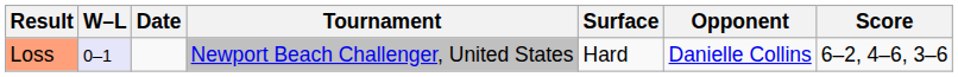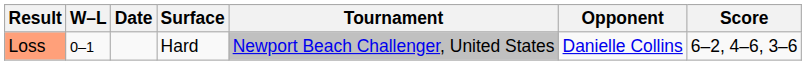 <table class="sortable wikitable">
 <tr>
 <th>Result</th>
 <th class="unsortable">W–L</th>
 <th>Date</th>
+<th>Surface</th>
 <th>Tournament</th>
-<th>Surface</th>
 <th>Opponent</th>
 <th class="unsortable">Score</th>
 </tr>
 <tr>
 <td bgcolor=FFA07A>Loss</td>
-<td style="background: lavender;"><small>0–1</small></td>
+<td><small>0–1</small></td>
 <td><a href='#'></a></td>
+<td>Hard</td>
 <td bgcolor=silver><a href='#'>Newport Beach Challenger</a>, United States</td>
-<td>Hard</td>
 <td> <a href='#'>Danielle Collins</a></td>
 <td>6–2, 4–6, 3–6</td>
 </tr>
 </table>
